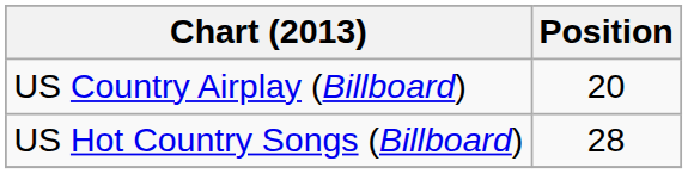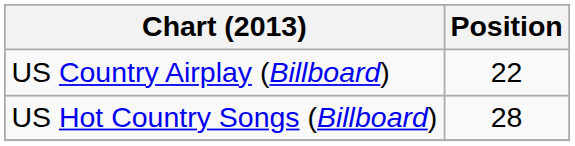 <table class="wikitable sortable">
 <tr>
 <th scope="col">Chart (2013)</th>
 <th scope="col">Position</th>
 </tr>
 <tr>
 <td>US <a href='#'>Country Airplay</a> (<em><a href='#'>Billboard</a></em>)</td>
-<td align="center">20</td>
+<td align="center">22</td>
 </tr>
 <tr>
 <td>US <a href='#'>Hot Country Songs</a> (<em><a href='#'>Billboard</a></em>)</td>
 <td align="center">28</td>
 </tr>
 <tr>
 </tr>
 </table>
